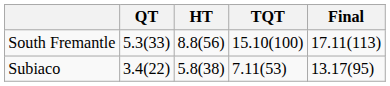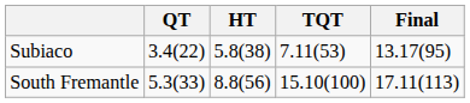 <table class="wikitable">
 <tr>
 <th></th>
 <th>QT</th>
 <th>HT</th>
 <th>TQT</th>
 <th>Final</th>
 </tr>
 <tr>
+<td>Subiaco</td>
+<td>3.4(22)</td>
+<td>5.8(38)</td>
+<td>7.11(53)</td>
+<td>13.17(95)</td>
+</tr>
+<tr>
 <td>South Fremantle</td>
 <td>5.3(33)</td>
 <td>8.8(56)</td>
 <td>15.10(100)</td>
 <td>17.11(113)</td>
 </tr>
-<tr>
-<td>Subiaco</td>
-<td>3.4(22)</td>
-<td>5.8(38)</td>
-<td>7.11(53)</td>
-<td>13.17(95)</td>
-</tr>
 </table>
